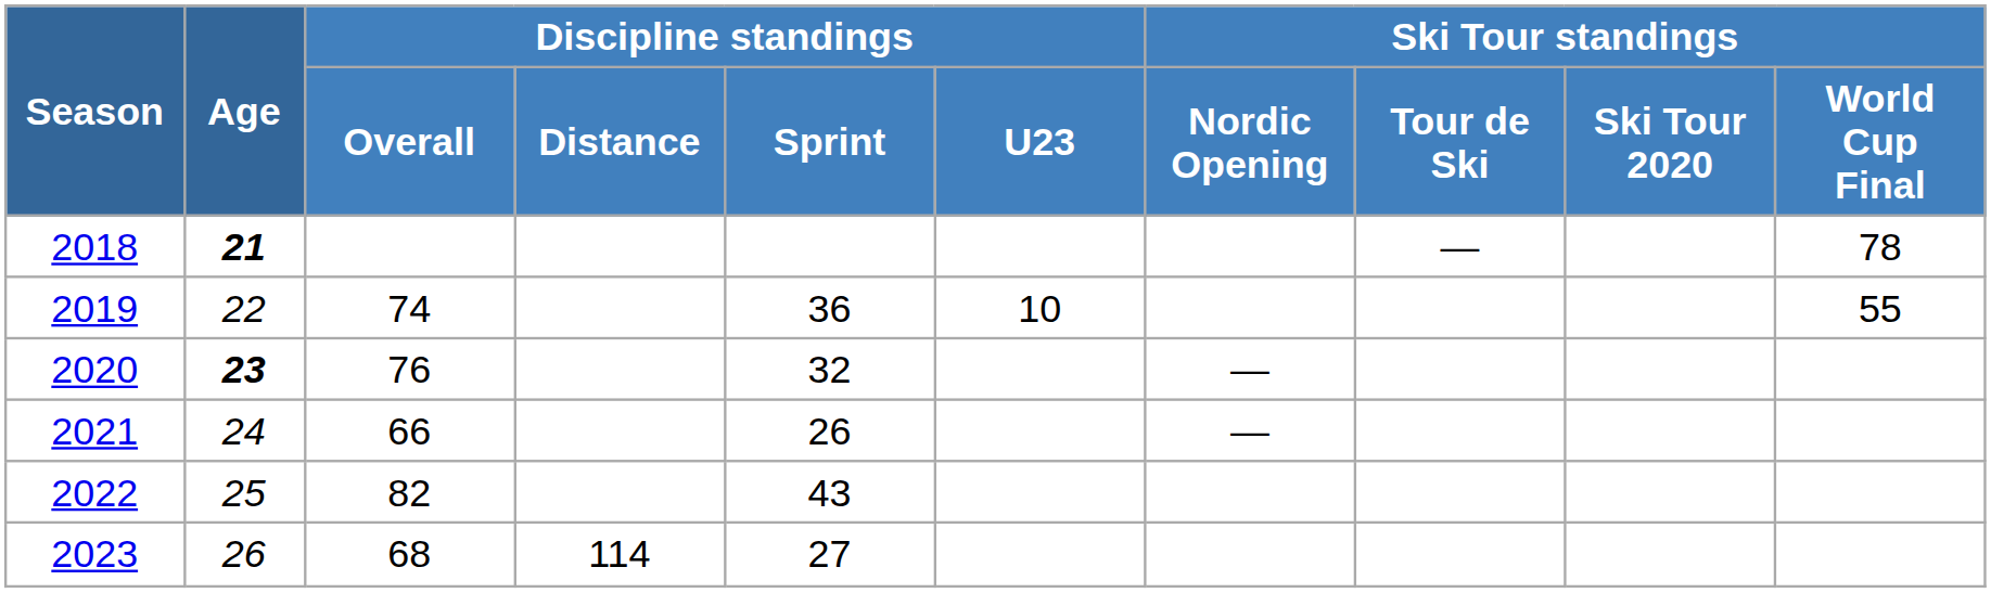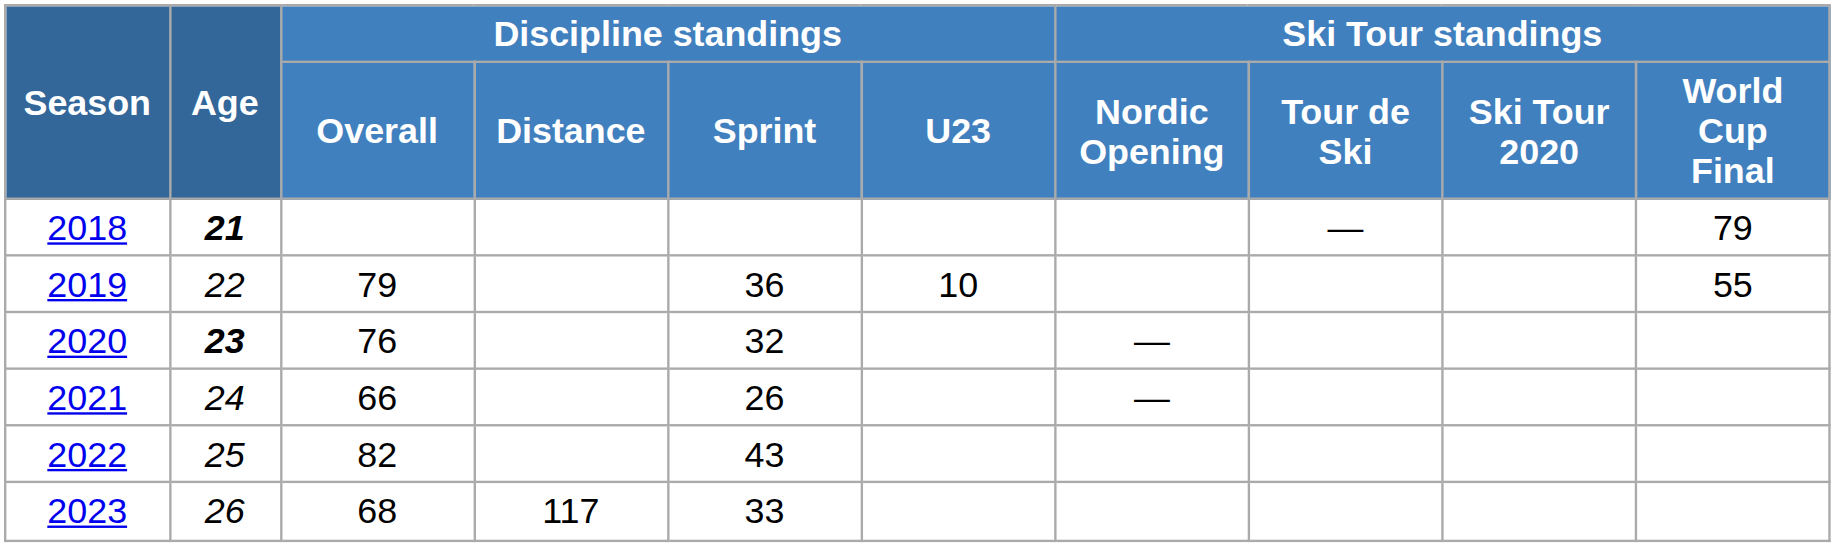 <table class="wikitable" style="font-size:95%; text-align:center; border:grey solid 1px; border-collapse:collapse; background:#ffffff;">
 <tr>
 <th style="background-color:#369; color:white; width:60px;" rowspan="2"> Season </th>
 <th style="background-color:#369; color:white; width:40px;" rowspan="2"> Age </th>
 <th style="background-color:#4180be; color:white;" colspan="4">Discipline standings</th>
 <th style="background-color:#4180be; color:white;" colspan="5">Ski Tour standings</th>
 </tr>
 <tr>
 <th style="background-color:#4180be; color:white; width:75px;">Overall</th>
 <th style="background-color:#4180be; color:white; width:75px;">Distance</th>
 <th style="background-color:#4180be; color:white; width:75px;">Sprint</th>
 <th style="background-color:#4180be; color:white; width:75px;">U23</th>
 <th style="background-color:#4180be; color:white; width:75px;">Nordic<br>Opening</th>
 <th style="background-color:#4180be; color:white; width:75px;">Tour de<br>Ski</th>
 <th style="background-color:#4180be; color:white; width:75px;">Ski Tour<br>2020</th>
 <th style="background-color:#4180be; color:white; width:75px;">World Cup<br>Final</th>
 </tr>
 <tr>
 <td><a href='#'>2018</a></td>
 <td><strong><em>21</em></strong></td>
 <td></td>
 <td></td>
 <td></td>
 <td></td>
 <td></td>
 <td>—</td>
 <td></td>
-<td>78</td>
+<td>79</td>
 </tr>
 <tr>
 <td><a href='#'>2019</a></td>
 <td><em>22</em></td>
-<td>74</td>
+<td>79</td>
 <td></td>
 <td>36</td>
 <td>10</td>
 <td></td>
 <td></td>
 <td></td>
 <td>55</td>
 </tr>
 <tr>
 <td><a href='#'>2020</a></td>
 <td><strong><em>23</em></strong></td>
 <td>76</td>
 <td></td>
 <td>32</td>
 <td></td>
 <td>—</td>
 <td></td>
 <td></td>
 <td></td>
 </tr>
 <tr>
 <td><a href='#'>2021</a></td>
 <td><em>24</em></td>
 <td>66</td>
 <td></td>
 <td>26</td>
 <td></td>
 <td>—</td>
 <td></td>
 <td></td>
 <td></td>
 </tr>
 <tr>
 <td><a href='#'>2022</a></td>
 <td><em>25</em></td>
 <td>82</td>
 <td></td>
 <td>43</td>
 <td></td>
 <td></td>
 <td></td>
 <td></td>
 <td></td>
 </tr>
 <tr>
 <td><a href='#'>2023</a></td>
 <td><em>26</em></td>
 <td>68</td>
-<td>114</td>
-<td>27</td>
+<td>117</td>
+<td>33</td>
 <td></td>
 <td></td>
 <td></td>
 <td></td>
 <td></td>
 </tr>
 </table>
